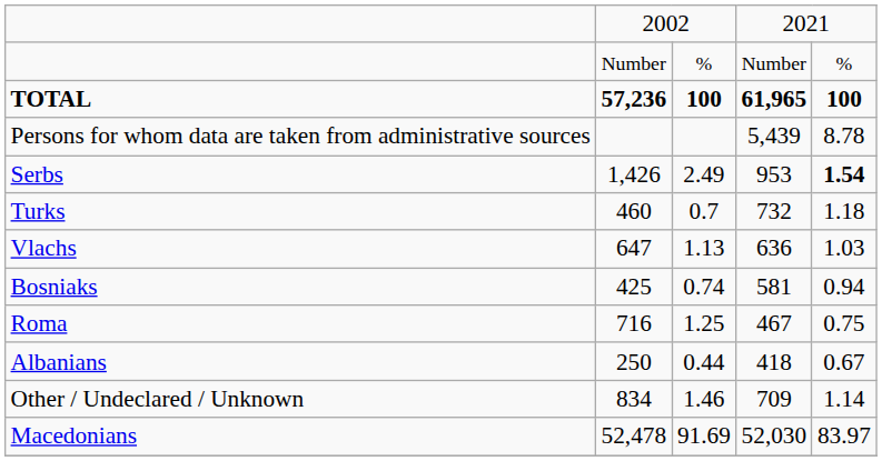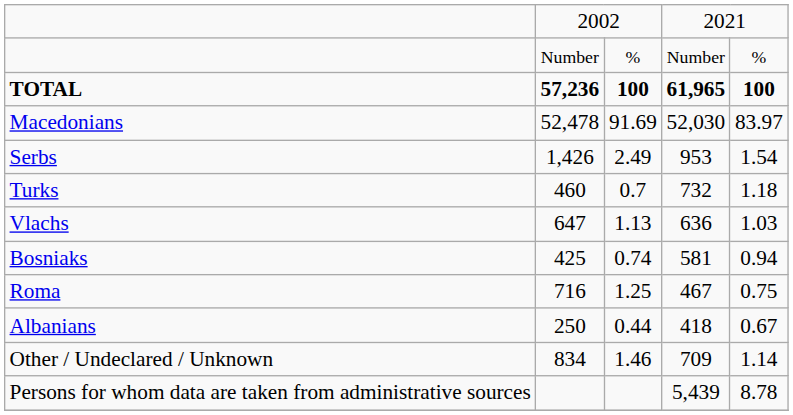 <table class="wikitable">
 <tr>
 <td></td>
 <td colspan="2" align="center">2002</td>
 <td colspan="2" align="center">2021</td>
 </tr>
 <tr>
 <td></td>
 <td align="center"><small>Number</small></td>
 <td align="center"><small>%</small></td>
 <td align="center"><small>Number</small></td>
 <td align="center"><small>%</small></td>
 </tr>
 <tr>
 <td><strong>TOTAL</strong></td>
 <td align="center"><strong>57,236</strong></td>
 <td align="center"><strong>100</strong></td>
 <td align="center"><strong>61,965</strong></td>
 <td align="center"><strong>100</strong></td>
 </tr>
 <tr>
-<td>Persons for whom data are taken from administrative sources</td>
-<td align="center"></td>
-<td align="center"></td>
-<td align="center">5,439</td>
-<td align="center">8.78</td>
+<td><a href='#'>Macedonians</a></td>
+<td align="center">52,478</td>
+<td align="center">91.69</td>
+<td align="center">52,030</td>
+<td align="center">83.97</td>
 </tr>
 <tr>
 <td><a href='#'>Serbs</a></td>
 <td align="center">1,426</td>
 <td align="center">2.49</td>
 <td align="center">953</td>
-<td align="center"><strong>1.54</strong></td>
+<td align="center">1.54</td>
 </tr>
 <tr>
 <td><a href='#'>Turks</a></td>
 <td align="center">460</td>
 <td align="center">0.7</td>
 <td align="center">732</td>
 <td align="center">1.18</td>
 </tr>
 <tr>
 <td><a href='#'>Vlachs</a></td>
 <td align="center">647</td>
 <td align="center">1.13</td>
 <td align="center">636</td>
 <td align="center">1.03</td>
 </tr>
 <tr>
 <td><a href='#'>Bosniaks</a></td>
 <td align="center">425</td>
 <td align="center">0.74</td>
 <td align="center">581</td>
 <td align="center">0.94</td>
 </tr>
 <tr>
 <td><a href='#'>Roma</a></td>
 <td align="center">716</td>
 <td align="center">1.25</td>
 <td align="center">467</td>
 <td align="center">0.75</td>
 </tr>
 <tr>
 <td><a href='#'>Albanians</a></td>
 <td align="center">250</td>
 <td align="center">0.44</td>
 <td align="center">418</td>
 <td align="center">0.67</td>
 </tr>
 <tr>
 <td>Other / Undeclared / Unknown</td>
 <td align="center">834</td>
 <td align="center">1.46</td>
 <td align="center">709</td>
 <td align="center">1.14</td>
 </tr>
 <tr>
-<td><a href='#'>Macedonians</a></td>
-<td align="center">52,478</td>
-<td align="center">91.69</td>
-<td align="center">52,030</td>
-<td align="center">83.97</td>
+<td>Persons for whom data are taken from administrative sources</td>
+<td align="center"></td>
+<td align="center"></td>
+<td align="center">5,439</td>
+<td align="center">8.78</td>
 </tr>
 <tr>
 </tr>
 </table>
